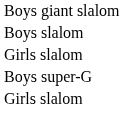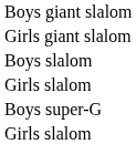 <table>
 <tr>
 <td>Boys giant slalom</td>
+<td></td>
+<td></td>
+<td></td>
+</tr>
+<tr>
+<td>Girls giant slalom</td>
 <td></td>
 <td></td>
 <td></td>
 </tr>
 <tr>
 <td>Boys slalom</td>
 <td></td>
 <td></td>
 <td></td>
 </tr>
 <tr>
 <td>Girls slalom</td>
 <td></td>
 <td></td>
 <td></td>
 </tr>
 <tr>
 <td>Boys super-G</td>
 <td></td>
 <td></td>
 <td></td>
 </tr>
 <tr>
 <td>Girls slalom</td>
 <td></td>
 <td></td>
 <td></td>
 </tr>
 </table>
